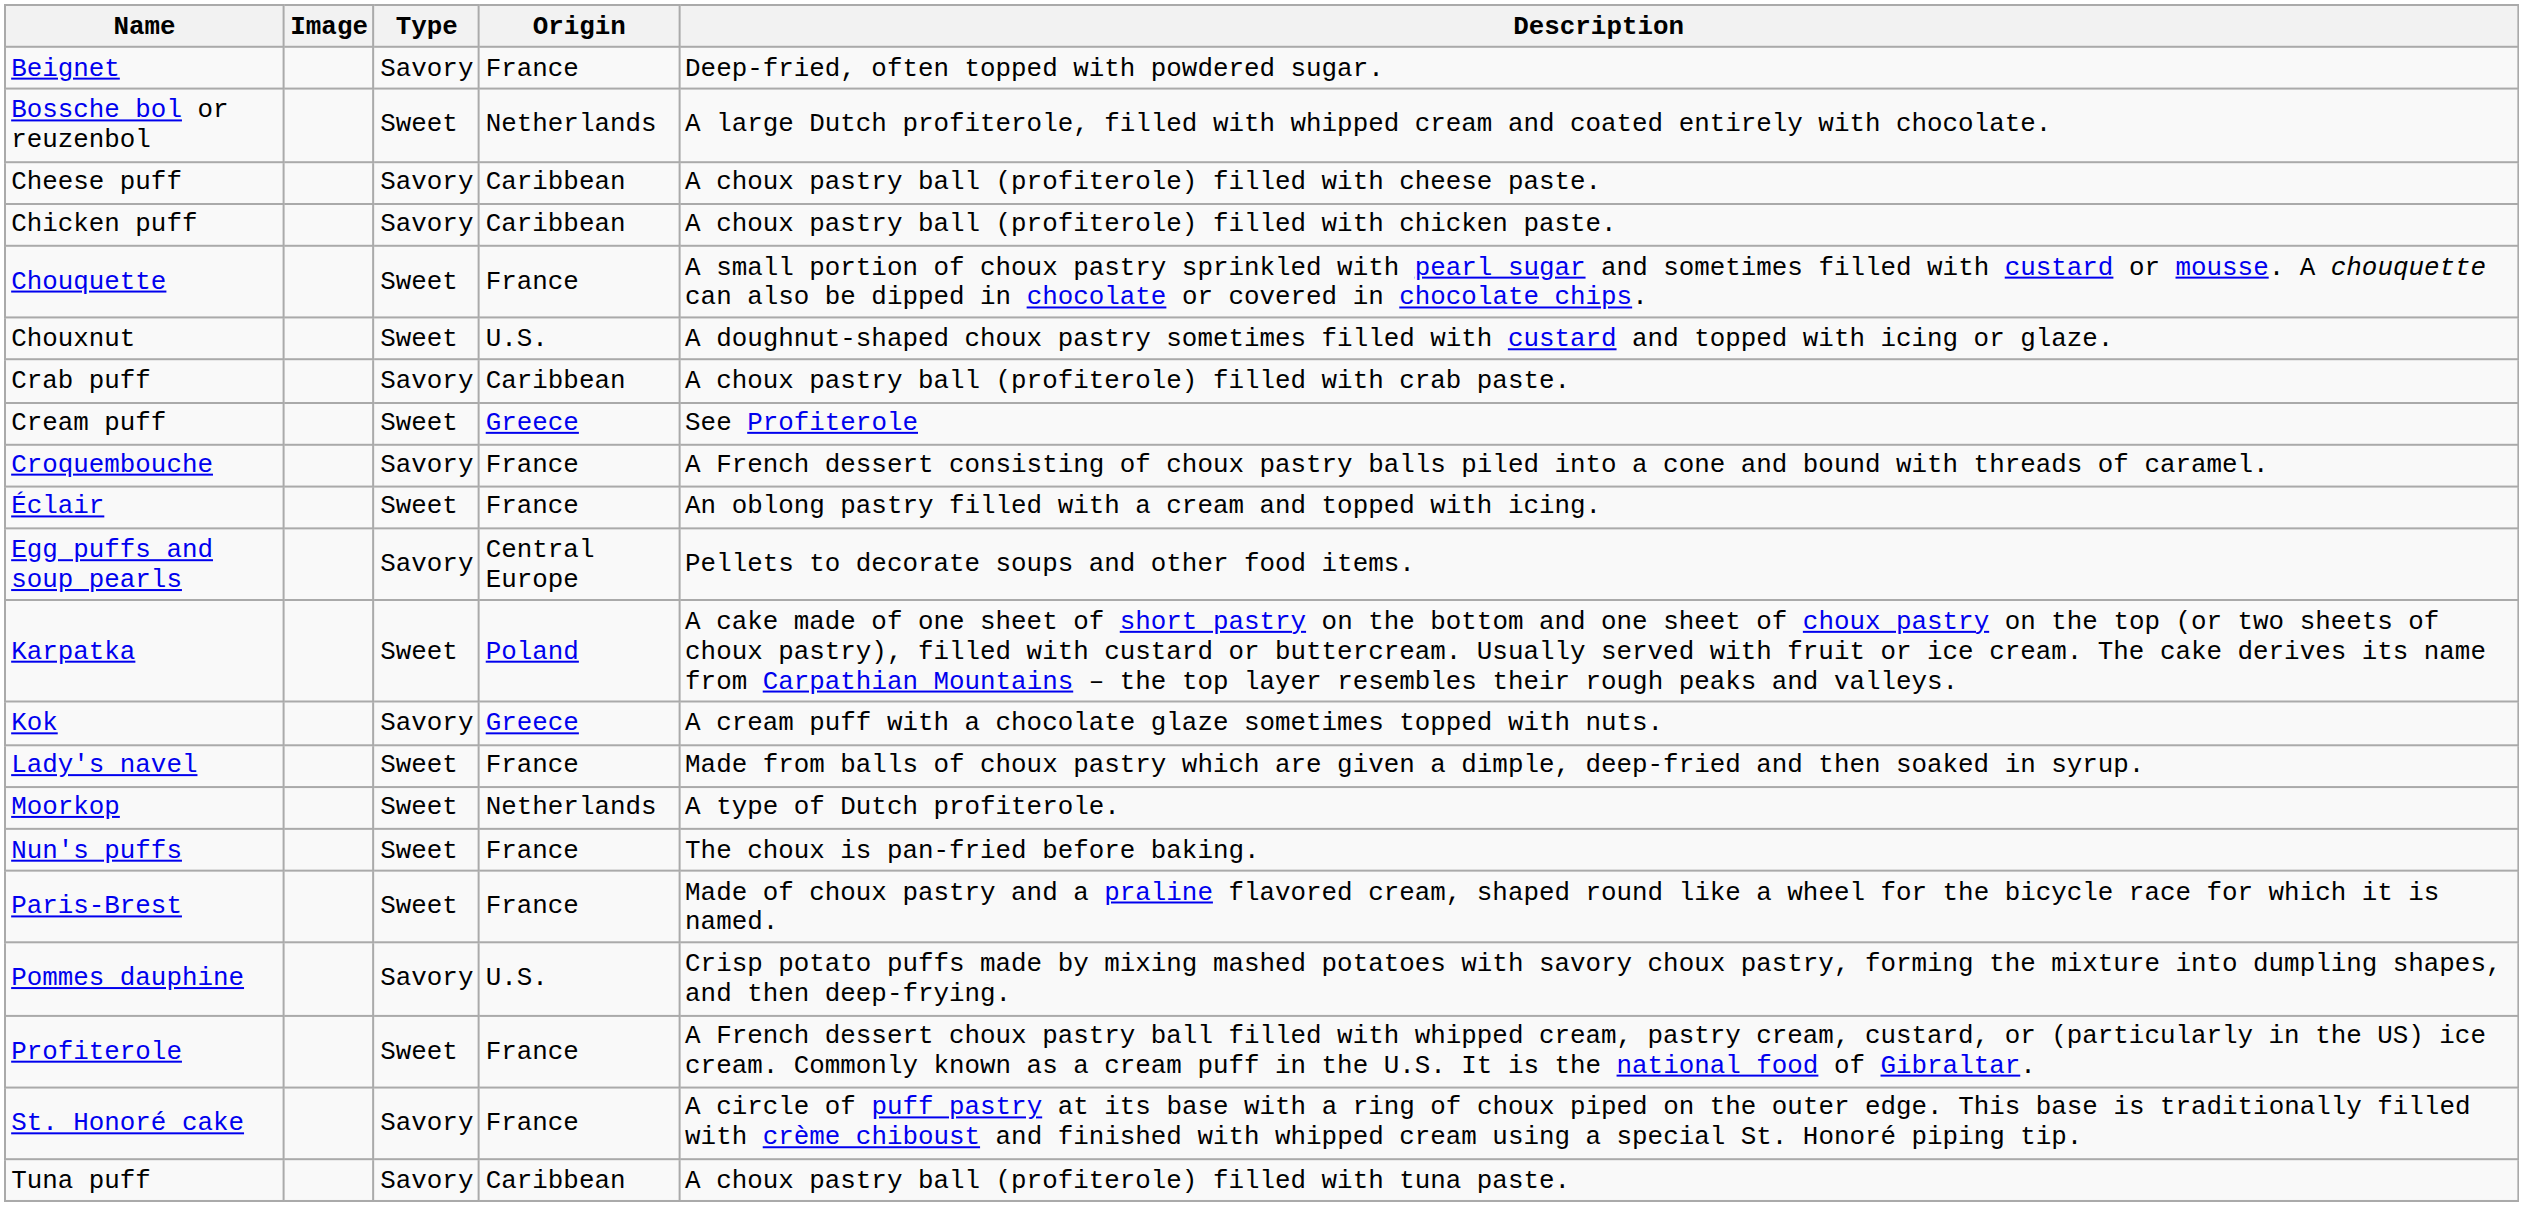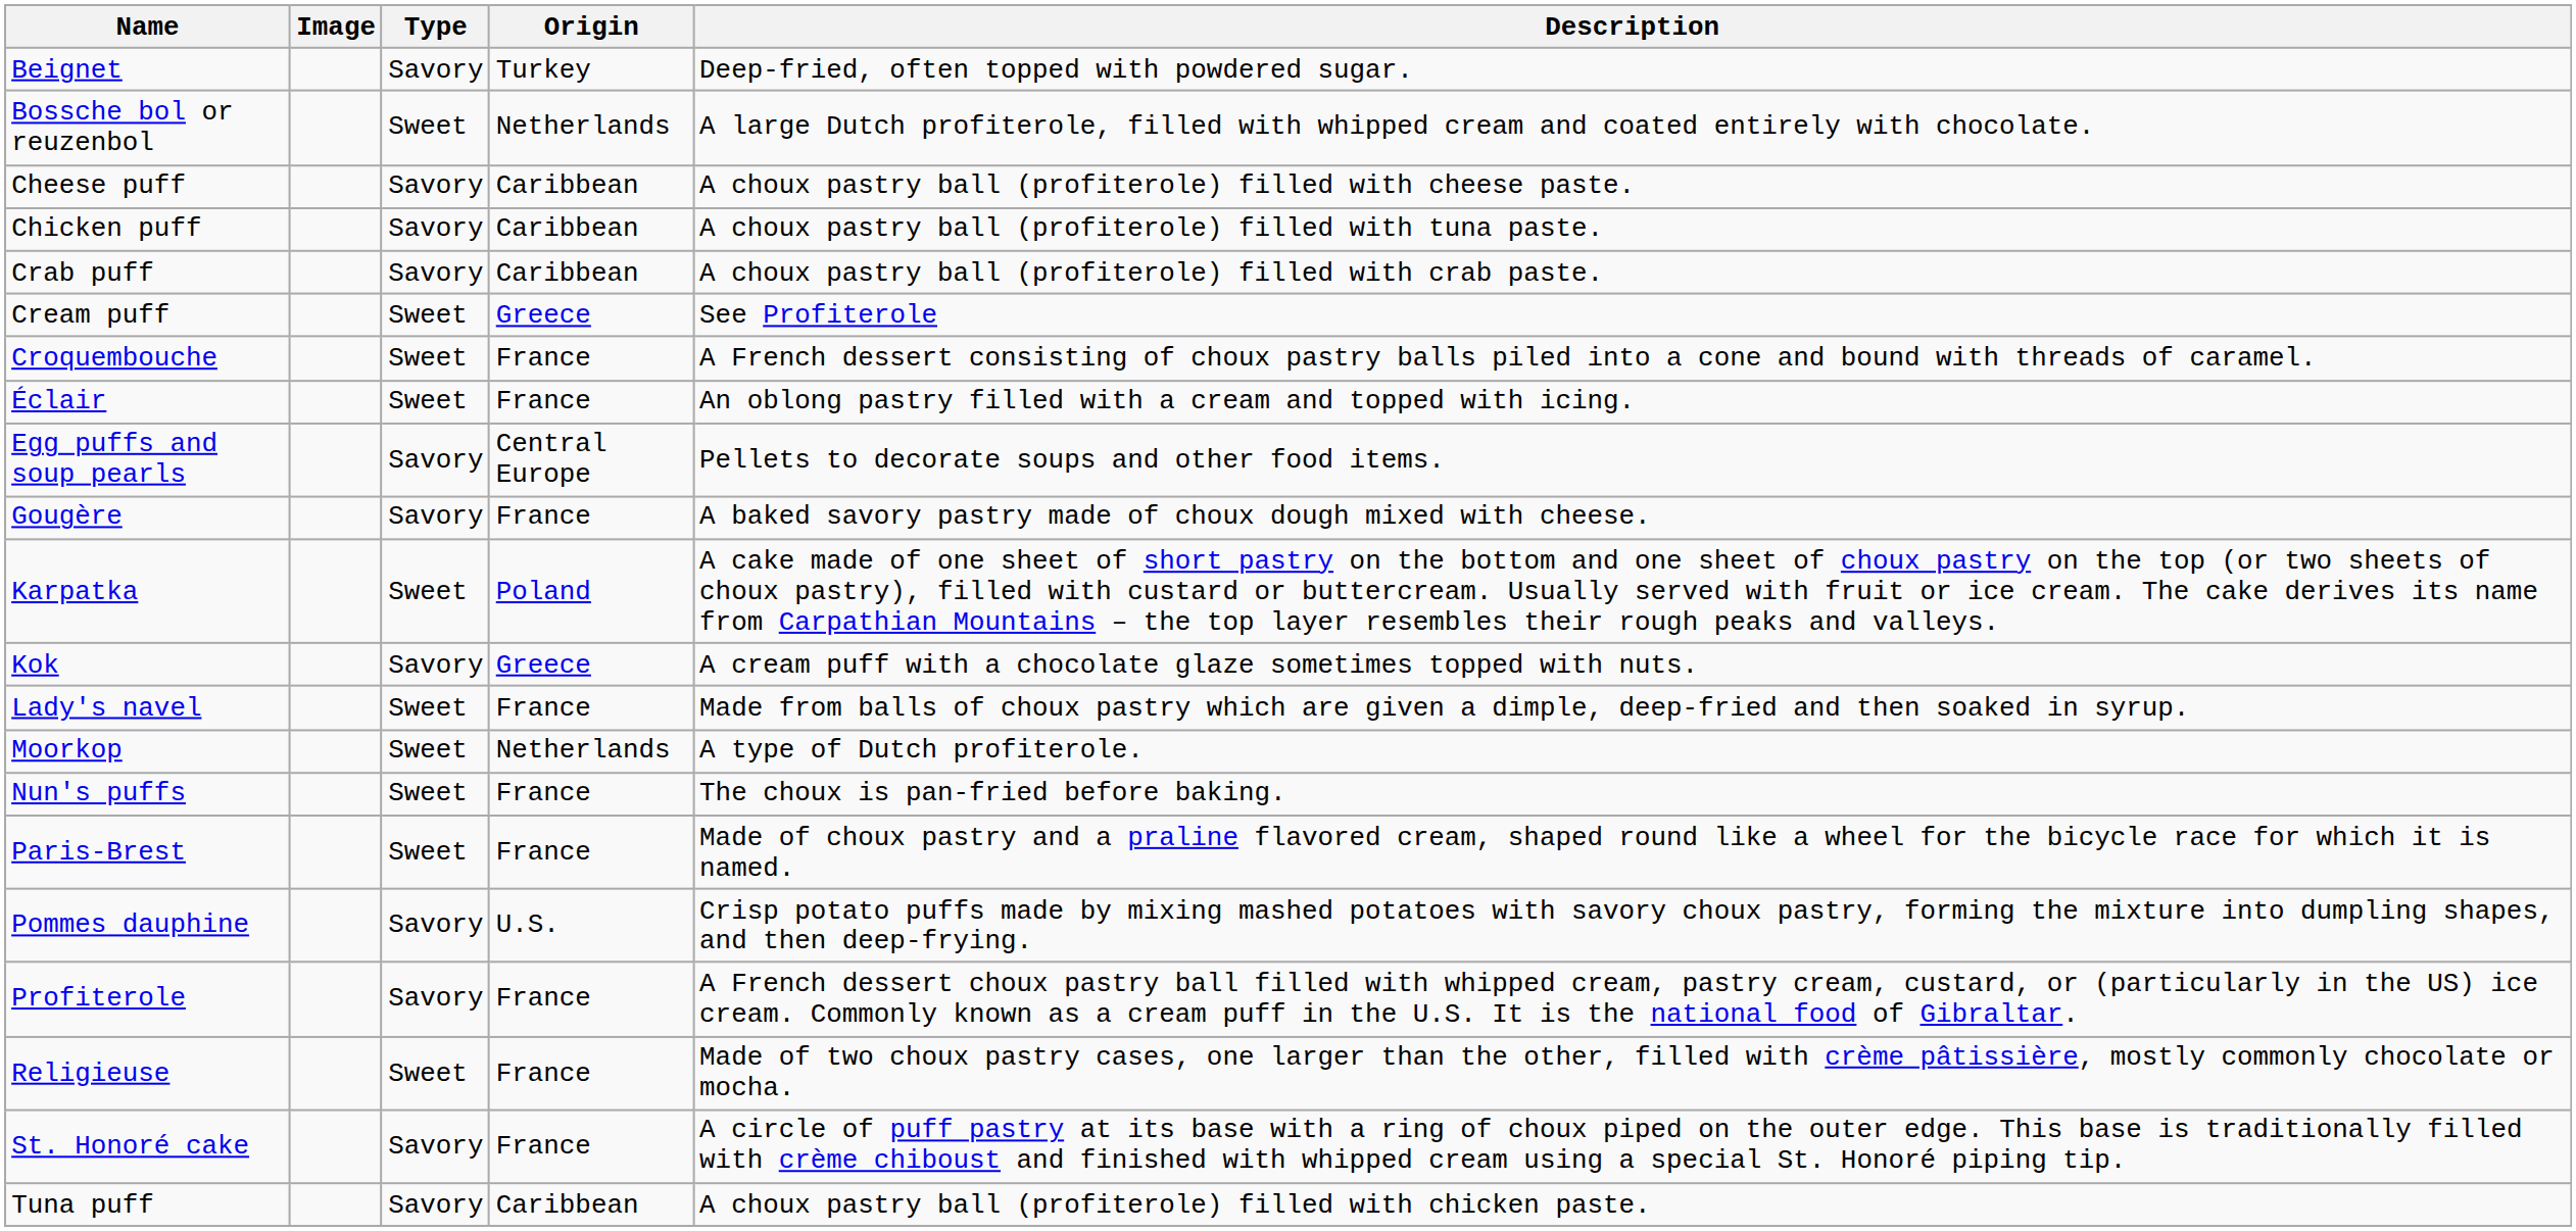 <table class="wikitable sortable" width="100%">
 <tr>
 <th>Name</th>
 <th class="unsortable">Image</th>
 <th>Type</th>
 <th>Origin</th>
 <th>Description</th>
 </tr>
 <tr>
 <td><a href='#'>Beignet</a></td>
 <td></td>
 <td>Savory</td>
-<td>France</td>
+<td>Turkey</td>
 <td>Deep-fried, often topped with powdered sugar.</td>
 </tr>
 <tr>
 <td><a href='#'>Bossche bol</a> or reuzenbol</td>
 <td></td>
 <td>Sweet</td>
 <td>Netherlands</td>
 <td>A large Dutch profiterole, filled with whipped cream and coated entirely with chocolate.</td>
 </tr>
 <tr>
 <td>Cheese puff</td>
 <td></td>
 <td>Savory</td>
 <td>Caribbean</td>
 <td>A choux pastry ball (profiterole) filled with cheese paste.</td>
 </tr>
 <tr>
 <td>Chicken puff</td>
 <td></td>
 <td>Savory</td>
 <td>Caribbean</td>
-<td>A choux pastry ball (profiterole) filled with chicken paste.</td>
-</tr>
-<tr>
-<td><a href='#'>Chouquette</a></td>
-<td></td>
-<td>Sweet</td>
-<td>France</td>
-<td>A small portion of choux pastry sprinkled with <a href='#'>pearl sugar</a> and sometimes filled with <a href='#'>custard</a> or <a href='#'>mousse</a>. A <em>chouquette</em> can also be dipped in <a href='#'>chocolate</a> or covered in <a href='#'>chocolate chips</a>.</td>
-</tr>
-<tr>
-<td>Chouxnut</td>
-<td></td>
-<td>Sweet</td>
-<td>U.S.</td>
-<td>A doughnut-shaped choux pastry sometimes filled with <a href='#'>custard</a> and topped with icing or glaze.</td>
+<td>A choux pastry ball (profiterole) filled with tuna paste.</td>
 </tr>
 <tr>
 <td>Crab puff</td>
 <td></td>
 <td>Savory</td>
 <td>Caribbean</td>
 <td>A choux pastry ball (profiterole) filled with crab paste.</td>
 </tr>
 <tr>
 <td>Cream puff</td>
 <td></td>
 <td>Sweet</td>
 <td><a href='#'>Greece</a></td>
 <td>See <a href='#'>Profiterole</a></td>
 </tr>
 <tr>
 <td><a href='#'>Croquembouche</a></td>
 <td></td>
-<td>Savory</td>
+<td>Sweet</td>
 <td>France</td>
 <td>A French dessert consisting of choux pastry balls piled into a cone and bound with threads of caramel.</td>
 </tr>
 <tr>
 <td><a href='#'>Éclair</a></td>
 <td></td>
 <td>Sweet</td>
 <td>France</td>
 <td>An oblong pastry filled with a cream and topped with icing.</td>
 </tr>
 <tr>
 <td><a href='#'>Egg puffs and soup pearls</a></td>
 <td></td>
 <td>Savory</td>
 <td>Central Europe</td>
 <td>Pellets to decorate soups and other food items.</td>
+</tr>
+<tr>
+<td><a href='#'>Gougère</a></td>
+<td></td>
+<td>Savory</td>
+<td>France</td>
+<td>A baked savory pastry made of choux dough mixed with cheese.</td>
 </tr>
 <tr>
 <td><a href='#'>Karpatka</a></td>
 <td></td>
 <td>Sweet</td>
 <td><a href='#'>Poland</a></td>
 <td>A cake made of one sheet of <a href='#'>short pastry</a> on the bottom and one sheet of <a href='#'>choux pastry</a> on the top (or two sheets of choux pastry), filled with custard or buttercream. Usually served with fruit or ice cream. The cake derives its name from <a href='#'>Carpathian Mountains</a> – the top layer resembles their rough peaks and valleys.</td>
 </tr>
 <tr>
 <td><a href='#'>Kok</a></td>
 <td></td>
 <td>Savory</td>
 <td><a href='#'>Greece</a></td>
 <td>A cream puff with a chocolate glaze sometimes topped with nuts.</td>
 </tr>
 <tr>
 <td><a href='#'>Lady's navel</a></td>
 <td></td>
 <td>Sweet</td>
 <td>France</td>
 <td>Made from balls of choux pastry which are given a dimple, deep-fried and then soaked in syrup.</td>
 </tr>
 <tr>
 <td><a href='#'>Moorkop</a></td>
 <td></td>
 <td>Sweet</td>
 <td>Netherlands</td>
 <td>A type of Dutch profiterole.</td>
 </tr>
 <tr>
 <td><a href='#'>Nun's puffs</a></td>
 <td></td>
 <td>Sweet</td>
 <td>France</td>
 <td>The choux is pan-fried before baking.</td>
 </tr>
 <tr>
 <td><a href='#'>Paris-Brest</a></td>
 <td></td>
 <td>Sweet</td>
 <td>France</td>
 <td>Made of choux pastry and a <a href='#'>praline</a> flavored cream, shaped round like a wheel for the bicycle race for which it is named.</td>
 </tr>
 <tr>
 <td><a href='#'>Pommes dauphine</a></td>
 <td></td>
 <td>Savory</td>
 <td>U.S.</td>
 <td>Crisp potato puffs made by mixing mashed potatoes with savory choux pastry, forming the mixture into dumpling shapes, and then deep-frying.</td>
 </tr>
 <tr>
 <td><a href='#'>Profiterole</a></td>
 <td></td>
+<td>Savory</td>
+<td>France</td>
+<td>A French dessert choux pastry ball filled with whipped cream, pastry cream, custard, or (particularly in the US) ice cream.  Commonly known as a cream puff in the U.S. It is the <a href='#'>national food</a> of <a href='#'>Gibraltar</a>.</td>
+</tr>
+<tr>
+<td><a href='#'>Religieuse</a></td>
+<td></td>
 <td>Sweet</td>
 <td>France</td>
-<td>A French dessert choux pastry ball filled with whipped cream, pastry cream, custard, or (particularly in the US) ice cream.  Commonly known as a cream puff in the U.S. It is the <a href='#'>national food</a> of <a href='#'>Gibraltar</a>.</td>
+<td>Made of two choux pastry cases, one larger than the other, filled with <a href='#'>crème pâtissière</a>, mostly commonly chocolate or mocha.</td>
 </tr>
 <tr>
 <td><a href='#'>St. Honoré cake</a></td>
 <td></td>
 <td>Savory</td>
 <td>France</td>
 <td>A circle of <a href='#'>puff pastry</a> at its base with a ring of choux piped on the outer edge.  This base is traditionally filled with <a href='#'>crème chiboust</a> and finished with whipped cream using a special St. Honoré piping tip.</td>
 </tr>
 <tr>
 <td>Tuna puff</td>
 <td></td>
 <td>Savory</td>
 <td>Caribbean</td>
-<td>A choux pastry ball (profiterole) filled with tuna paste.</td>
+<td>A choux pastry ball (profiterole) filled with chicken paste.</td>
 </tr>
 <tr>
 </tr>
 </table>
